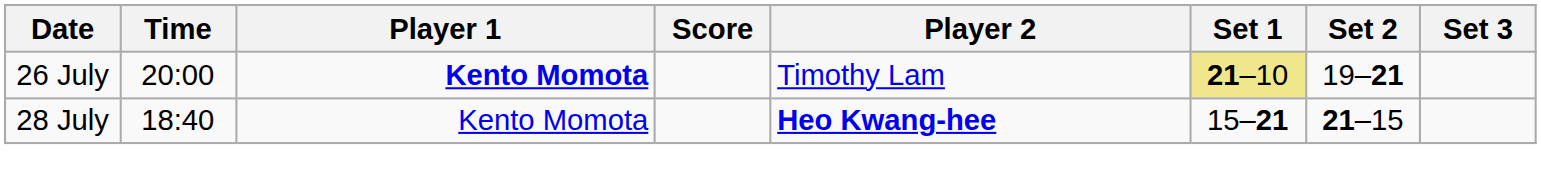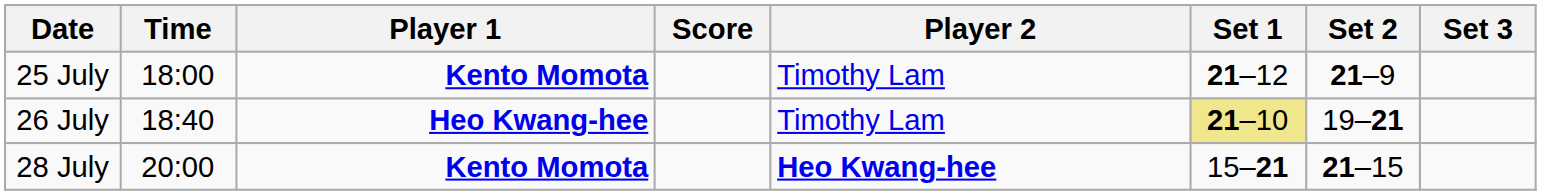 <table class="wikitable" style="font-size:90%; text-align:center">
 <tr>
 <th width="50">Date</th>
 <th width="50">Time</th>
 <th width="200">Player 1</th>
 <th width="50">Score</th>
 <th width="200">Player 2</th>
 <th width="50">Set 1</th>
 <th width="50">Set 2</th>
 <th width="50">Set 3</th>
 </tr>
 <tr>
+<td>25 July</td>
+<td>18:00</td>
+<td align="right"><strong><a href='#'>Kento Momota</a> </strong></td>
+<td> </td>
+<td align="left"> <a href='#'>Timothy Lam</a></td>
+<td><strong>21</strong>–12</td>
+<td><strong>21</strong>–9</td>
+<td></td>
+</tr>
+<tr>
 <td>26 July</td>
-<td>20:00</td>
-<td align="right"><strong><a href='#'>Kento Momota</a> </strong></td>
+<td>18:40</td>
+<td align="right"><strong><a href='#'>Heo Kwang-hee</a> </strong></td>
 <td> </td>
 <td align="left"> <a href='#'>Timothy Lam</a></td>
 <td style="background: khaki;"><strong>21</strong>–10</td>
 <td>19–<strong>21</strong></td>
 <td></td>
 </tr>
 <tr>
 <td>28 July</td>
-<td>18:40</td>
-<td align="right"><a href='#'>Kento Momota</a> </td>
+<td>20:00</td>
+<td align="right"><strong><a href='#'>Kento Momota</a> </strong></td>
 <td> </td>
 <td align="left"><strong> <a href='#'>Heo Kwang-hee</a></strong></td>
 <td>15–<strong>21</strong></td>
 <td><strong>21</strong>–15</td>
 <td></td>
 </tr>
 </table>
